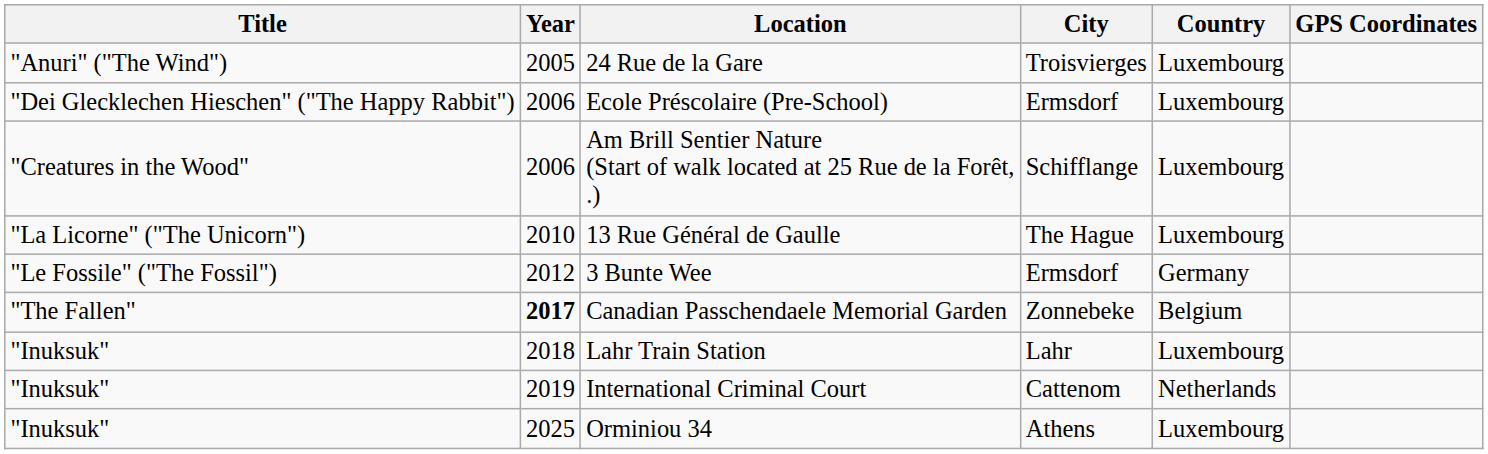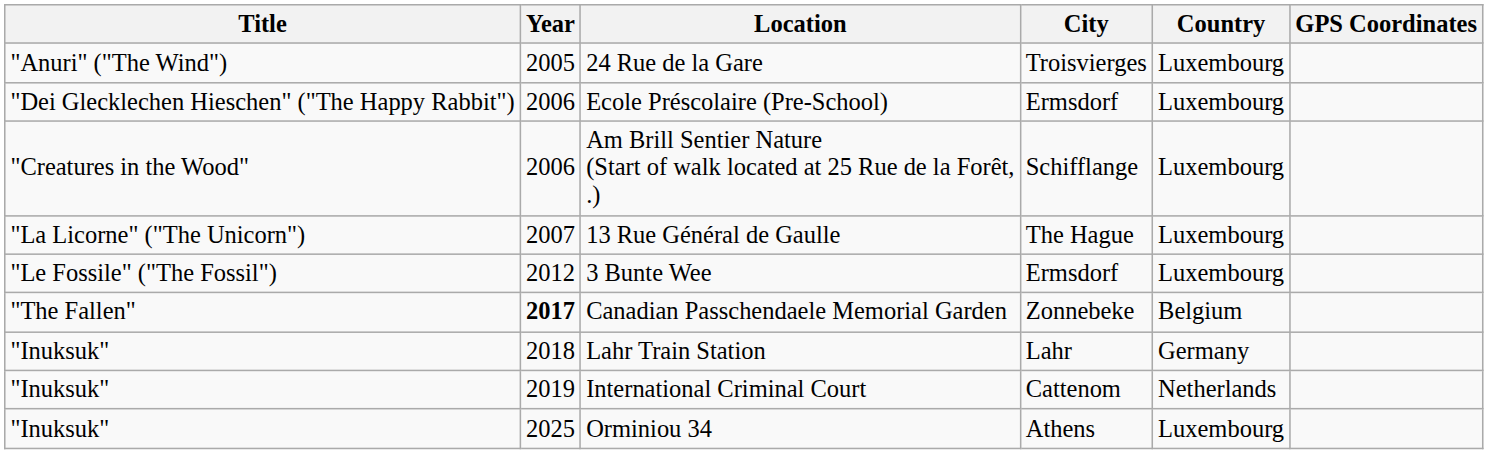 <table class="wikitable">
 <tr>
 <th>Title</th>
 <th>Year</th>
 <th>Location</th>
 <th>City</th>
 <th>Country</th>
 <th>GPS Coordinates</th>
 </tr>
 <tr>
 <td>"Anuri" ("The Wind")</td>
 <td>2005</td>
 <td>24 Rue de la Gare</td>
 <td>Troisvierges</td>
 <td>Luxembourg</td>
 <td></td>
 </tr>
 <tr>
 <td>"Dei Glecklechen Hieschen" ("The Happy Rabbit")</td>
 <td>2006</td>
 <td>Ecole Préscolaire (Pre-School)</td>
 <td>Ermsdorf</td>
 <td>Luxembourg</td>
 <td></td>
 </tr>
 <tr>
 <td>"Creatures in the Wood"</td>
 <td>2006</td>
 <td>Am Brill Sentier Nature<br>(Start of walk located at 25 Rue de la Forêt,<br>.)</td>
 <td>Schifflange</td>
 <td>Luxembourg</td>
 <td></td>
 </tr>
 <tr>
 <td>"La Licorne" ("The Unicorn")</td>
-<td>2010</td>
+<td>2007</td>
 <td>13 Rue Général de Gaulle</td>
 <td>The Hague</td>
 <td>Luxembourg</td>
 <td></td>
 </tr>
 <tr>
 <td>"Le Fossile" ("The Fossil")</td>
 <td>2012</td>
 <td>3 Bunte Wee</td>
 <td>Ermsdorf</td>
-<td>Germany</td>
+<td>Luxembourg</td>
 <td></td>
 </tr>
 <tr>
 <td>"The Fallen"</td>
 <td><strong>2017</strong></td>
 <td>Canadian Passchendaele Memorial Garden</td>
 <td>Zonnebeke</td>
 <td>Belgium</td>
 <td></td>
 </tr>
 <tr>
 <td>"Inuksuk"</td>
 <td>2018</td>
 <td>Lahr Train Station</td>
 <td>Lahr</td>
-<td>Luxembourg</td>
+<td>Germany</td>
 <td></td>
 </tr>
 <tr>
 <td>"Inuksuk"</td>
 <td>2019</td>
 <td>International Criminal Court</td>
 <td>Cattenom</td>
 <td>Netherlands</td>
 <td></td>
 </tr>
 <tr>
 <td>"Inuksuk"</td>
 <td>2025</td>
 <td>Orminiou 34</td>
 <td>Athens</td>
 <td>Luxembourg</td>
 <td></td>
 </tr>
 </table>
